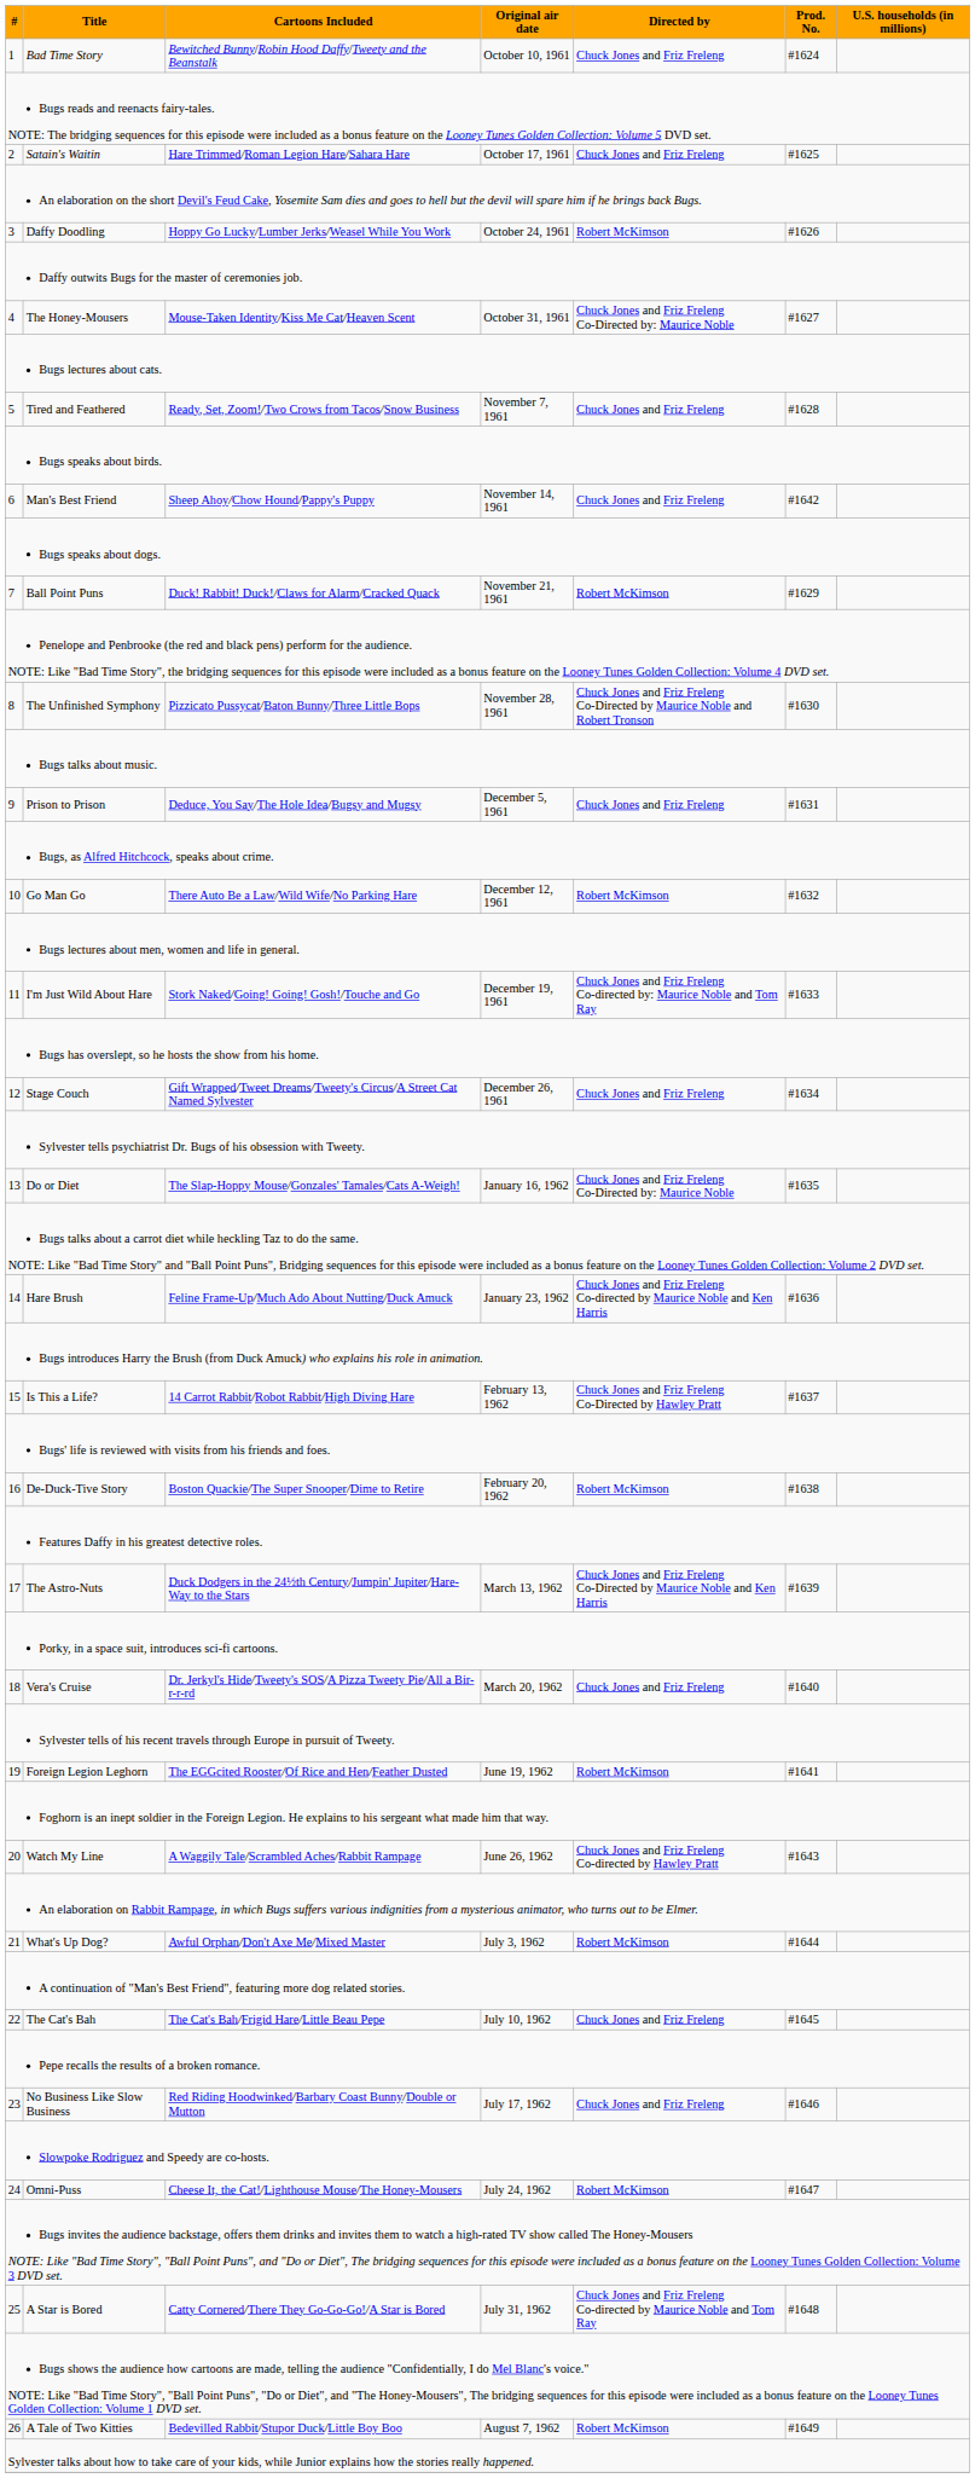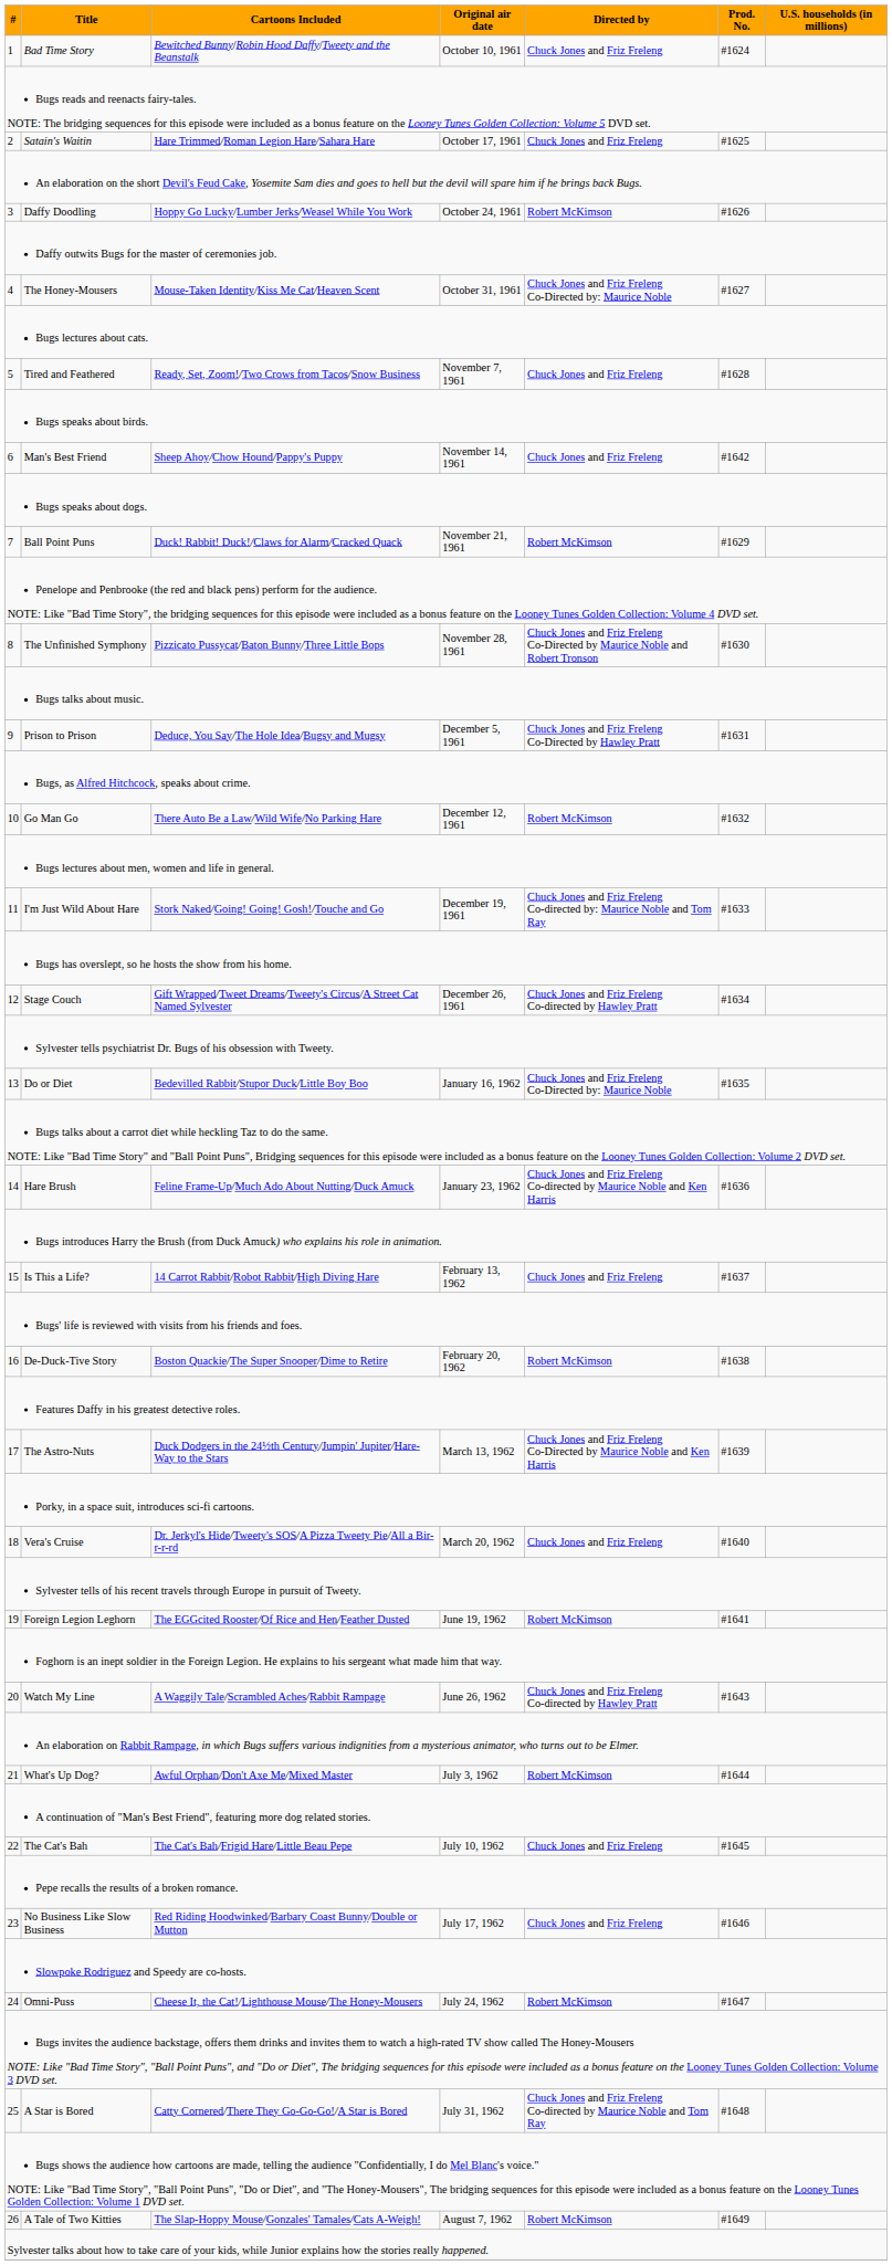 <table class="wikitable">
 <tr>
 <th style="background:orange;">#</th>
 <th style="background:orange;">Title</th>
 <th style="background:orange;">Cartoons Included</th>
 <th style="background:orange;">Original air date</th>
 <th style="background:orange;">Directed by</th>
 <th style="background:orange;">Prod. No.</th>
 <th style="background:orange;">U.S. households (in millions)</th>
 </tr>
 <tr>
 <td>1</td>
 <td><em>Bad Time Story</em></td>
 <td><em><a href='#'>Bewitched Bunny</a></em>/<em><a href='#'>Robin Hood Daffy</a></em>/<em><a href='#'>Tweety and the Beanstalk</a></em></td>
 <td>October 10, 1961</td>
 <td><a href='#'>Chuck Jones</a> and <a href='#'>Friz Freleng</a></td>
 <td>#1624</td>
 <td></td>
 </tr>
 <tr>
 <td colspan="7"><br><ul><li>Bugs reads and reenacts fairy-tales.</li></ul>NOTE: The bridging sequences for this episode were included as a bonus feature on the <em><a href='#'>Looney Tunes Golden Collection: Volume 5</a></em> DVD set.</td>
 </tr>
 <tr>
 <td>2</td>
 <td><em>Satain's Waitin<strong></td>
 <td></em><a href='#'>Hare Trimmed</a><em>/</em><a href='#'>Roman Legion Hare</a><em>/</em><a href='#'>Sahara Hare</a><em></td>
 <td>October 17, 1961</td>
 <td><a href='#'>Chuck Jones</a> and <a href='#'>Friz Freleng</a></td>
 <td>#1625</td>
 <td></td>
 </tr>
 <tr>
 <td colspan="7"><br><ul><li>An elaboration on the short </em><a href='#'>Devil's Feud Cake</a><em>, Yosemite Sam dies and goes to hell but the devil will spare him if he brings back Bugs.</li></ul></td>
 </tr>
 <tr>
 <td>3</td>
 <td></em>Daffy Doodling<em></td>
 <td></em><a href='#'>Hoppy Go Lucky</a><em>/</em><a href='#'>Lumber Jerks</a><em>/</em><a href='#'>Weasel While You Work</a><em></td>
 <td>October 24, 1961</td>
 <td><a href='#'>Robert McKimson</a></td>
 <td>#1626</td>
 <td></td>
 </tr>
 <tr>
 <td colspan="7"><br><ul><li>Daffy outwits Bugs for the master of ceremonies job.</li></ul></td>
 </tr>
 <tr>
 <td>4</td>
 <td></em>The Honey-Mousers<em></td>
 <td></em><a href='#'>Mouse-Taken Identity</a><em>/</em><a href='#'>Kiss Me Cat</a><em>/</em><a href='#'>Heaven Scent</a><em></td>
 <td>October 31, 1961</td>
 <td><a href='#'>Chuck Jones</a> and <a href='#'>Friz Freleng</a><br>Co-Directed by: <a href='#'>Maurice Noble</a></td>
 <td>#1627</td>
 <td></td>
 </tr>
 <tr>
 <td colspan="7"><br><ul><li>Bugs lectures about cats.</li></ul></td>
 </tr>
 <tr>
 <td>5</td>
 <td></em>Tired and Feathered<em></td>
 <td></em><a href='#'>Ready, Set, Zoom!</a><em>/</em><a href='#'>Two Crows from Tacos</a><em>/</em><a href='#'>Snow Business</a><em></td>
 <td>November 7, 1961</td>
 <td><a href='#'>Chuck Jones</a> and <a href='#'>Friz Freleng</a></td>
 <td>#1628</td>
 <td></td>
 </tr>
 <tr>
 <td colspan="7"><br><ul><li>Bugs speaks about birds.</li></ul></td>
 </tr>
 <tr>
 <td>6</td>
 <td></em>Man's Best Friend<em></td>
 <td></em><a href='#'>Sheep Ahoy</a><em>/</em><a href='#'>Chow Hound</a><em>/</em><a href='#'>Pappy's Puppy</a><em></td>
 <td>November 14, 1961</td>
 <td><a href='#'>Chuck Jones</a> and <a href='#'>Friz Freleng</a></td>
 <td>#1642</td>
 <td></td>
 </tr>
 <tr>
 <td colspan="7"><br><ul><li>Bugs speaks about dogs.</li></ul></td>
 </tr>
 <tr>
 <td>7</td>
 <td></em>Ball Point Puns<em></td>
 <td></em><a href='#'>Duck! Rabbit! Duck!</a><em>/</em><a href='#'>Claws for Alarm</a><em>/</em><a href='#'>Cracked Quack</a><em></td>
 <td>November 21, 1961</td>
 <td><a href='#'>Robert McKimson</a></td>
 <td>#1629</td>
 <td></td>
 </tr>
 <tr>
 <td colspan="7"><br><ul><li>Penelope and Penbrooke (the red and black pens) perform for the audience.</li></ul>NOTE: Like "Bad Time Story", the bridging sequences for this episode were included as a bonus feature on the </em><a href='#'>Looney Tunes Golden Collection: Volume 4</a><em> DVD set.</td>
 </tr>
 <tr>
 <td>8</td>
 <td></em>The Unfinished Symphony<em></td>
 <td></em><a href='#'>Pizzicato Pussycat</a><em>/</em><a href='#'>Baton Bunny</a><em>/</em><a href='#'>Three Little Bops</a><em></td>
 <td>November 28, 1961</td>
 <td><a href='#'>Chuck Jones</a> and <a href='#'>Friz Freleng</a><br>Co-Directed by <a href='#'>Maurice Noble</a> and <a href='#'>Robert Tronson</a></td>
 <td>#1630</td>
 <td></td>
 </tr>
 <tr>
 <td colspan="7"><br><ul><li>Bugs talks about music.</li></ul></td>
 </tr>
 <tr>
 <td>9</td>
 <td></em>Prison to Prison<em></td>
 <td></em><a href='#'>Deduce, You Say</a><em>/</em><a href='#'>The Hole Idea</a><em>/</em><a href='#'>Bugsy and Mugsy</a><em></td>
 <td>December 5, 1961</td>
-<td><a href='#'>Chuck Jones</a> and <a href='#'>Friz Freleng</a></td>
+<td><a href='#'>Chuck Jones</a> and <a href='#'>Friz Freleng</a><br>Co-Directed by <a href='#'>Hawley Pratt</a></td>
 <td>#1631</td>
 <td></td>
 </tr>
 <tr>
 <td colspan="7"><br><ul><li>Bugs, as <a href='#'>Alfred Hitchcock</a>, speaks about crime.</li></ul></td>
 </tr>
 <tr>
 <td>10</td>
 <td></em>Go Man Go<em></td>
 <td></em><a href='#'>There Auto Be a Law</a><em>/</em><a href='#'>Wild Wife</a><em>/</em><a href='#'>No Parking Hare</a><em></td>
 <td>December 12, 1961</td>
 <td><a href='#'>Robert McKimson</a></td>
 <td>#1632</td>
 <td></td>
 </tr>
 <tr>
 <td colspan="7"><br><ul><li>Bugs lectures about men, women and life in general.</li></ul></td>
 </tr>
 <tr>
 <td>11</td>
 <td></em>I'm Just Wild About Hare<em></td>
 <td></em><a href='#'>Stork Naked</a><em>/</em><a href='#'>Going! Going! Gosh!</a><em>/</em><a href='#'>Touche and Go</a><em></td>
 <td>December 19, 1961</td>
 <td><a href='#'>Chuck Jones</a> and <a href='#'>Friz Freleng</a><br>Co-directed by: <a href='#'>Maurice Noble</a> and <a href='#'>Tom Ray</a></td>
 <td>#1633</td>
 <td></td>
 </tr>
 <tr>
 <td colspan="7"><br><ul><li>Bugs has overslept, so he hosts the show from his home.</li></ul></td>
 </tr>
 <tr>
 <td>12</td>
 <td></em>Stage Couch<em></td>
 <td></em><a href='#'>Gift Wrapped</a><em>/</em><a href='#'>Tweet Dreams</a><em>/</em><a href='#'>Tweety's Circus</a><em>/</em><a href='#'>A Street Cat Named Sylvester</a><em></td>
 <td>December 26, 1961</td>
-<td><a href='#'>Chuck Jones</a> and <a href='#'>Friz Freleng</a></td>
+<td><a href='#'>Chuck Jones</a> and <a href='#'>Friz Freleng</a><br>Co-directed by <a href='#'>Hawley Pratt</a></td>
 <td>#1634</td>
 <td></td>
 </tr>
 <tr>
 <td colspan="7"><br><ul><li>Sylvester tells psychiatrist Dr. Bugs of his obsession with Tweety.</li></ul></td>
 </tr>
 <tr>
 <td>13</td>
 <td></em>Do or Diet<em></td>
-<td></em><a href='#'>The Slap-Hoppy Mouse</a><em>/</em><a href='#'>Gonzales' Tamales</a><em>/</em><a href='#'>Cats A-Weigh!</a><em></td>
+<td></em><a href='#'>Bedevilled Rabbit</a><em>/</em><a href='#'>Stupor Duck</a><em>/</em><a href='#'>Little Boy Boo</a><em></td>
 <td>January 16, 1962</td>
 <td><a href='#'>Chuck Jones</a> and <a href='#'>Friz Freleng</a><br>Co-Directed by: <a href='#'>Maurice Noble</a></td>
 <td>#1635</td>
 <td></td>
 </tr>
 <tr>
 <td colspan="7"><br><ul><li>Bugs talks about a carrot diet while heckling Taz to do the same.</li></ul>NOTE: Like "Bad Time Story" and "Ball Point Puns", Bridging sequences for this episode were included as a bonus feature on the </em><a href='#'>Looney Tunes Golden Collection: Volume 2</a><em> DVD set.</td>
 </tr>
 <tr>
 <td>14</td>
 <td></em>Hare Brush<em></td>
 <td></em><a href='#'>Feline Frame-Up</a><em>/</em><a href='#'>Much Ado About Nutting</a><em>/</em><a href='#'>Duck Amuck</a><em></td>
 <td>January 23, 1962</td>
 <td><a href='#'>Chuck Jones</a> and <a href='#'>Friz Freleng</a><br>Co-directed by <a href='#'>Maurice Noble</a> and <a href='#'>Ken Harris</a></td>
 <td>#1636</td>
 <td></td>
 </tr>
 <tr>
 <td colspan="7"><br><ul><li>Bugs introduces Harry the Brush (from </em>Duck Amuck<em>) who explains his role in animation.</li></ul></td>
 </tr>
 <tr>
 <td>15</td>
 <td></em>Is This a Life?<em></td>
 <td></em><a href='#'>14 Carrot Rabbit</a><em>/</em><a href='#'>Robot Rabbit</a><em>/</em><a href='#'>High Diving Hare</a><em></td>
 <td>February 13, 1962</td>
-<td><a href='#'>Chuck Jones</a> and <a href='#'>Friz Freleng</a><br>Co-Directed by <a href='#'>Hawley Pratt</a></td>
+<td><a href='#'>Chuck Jones</a> and <a href='#'>Friz Freleng</a></td>
 <td>#1637</td>
 <td></td>
 </tr>
 <tr>
 <td colspan="7"><br><ul><li>Bugs' life is reviewed with visits from his friends and foes.</li></ul></td>
 </tr>
 <tr>
 <td>16</td>
 <td></em>De-Duck-Tive Story<em></td>
 <td></em><a href='#'>Boston Quackie</a><em>/</em><a href='#'>The Super Snooper</a><em>/</em><a href='#'>Dime to Retire</a><em></td>
 <td>February 20, 1962</td>
 <td><a href='#'>Robert McKimson</a></td>
 <td>#1638</td>
 <td></td>
 </tr>
 <tr>
 <td colspan="7"><br><ul><li>Features Daffy in his greatest detective roles.</li></ul></td>
 </tr>
 <tr>
 <td>17</td>
 <td></em>The Astro-Nuts<em></td>
 <td></em><a href='#'>Duck Dodgers in the 24½th Century</a><em>/</em><a href='#'>Jumpin' Jupiter</a><em>/</em><a href='#'>Hare-Way to the Stars</a><em></td>
 <td>March 13, 1962</td>
 <td><a href='#'>Chuck Jones</a> and <a href='#'>Friz Freleng</a><br>Co-Directed by <a href='#'>Maurice Noble</a> and <a href='#'>Ken Harris</a></td>
 <td>#1639</td>
 <td></td>
 </tr>
 <tr>
 <td colspan="7"><br><ul><li>Porky, in a space suit, introduces sci-fi cartoons.</li></ul></td>
 </tr>
 <tr>
 <td>18</td>
 <td></em>Vera's Cruise<em></td>
 <td></em><a href='#'>Dr. Jerkyl's Hide</a><em>/</em><a href='#'>Tweety's SOS</a><em>/</em><a href='#'>A Pizza Tweety Pie</a><em>/</em><a href='#'>All a Bir-r-r-rd</a><em></td>
 <td>March 20, 1962</td>
 <td><a href='#'>Chuck Jones</a> and <a href='#'>Friz Freleng</a></td>
 <td>#1640</td>
 <td></td>
 </tr>
 <tr>
 <td colspan="7"><br><ul><li>Sylvester tells of his recent travels through Europe in pursuit of Tweety.</li></ul></td>
 </tr>
 <tr>
 <td>19</td>
 <td></em>Foreign Legion Leghorn<em></td>
 <td></em><a href='#'>The EGGcited Rooster</a><em>/</em><a href='#'>Of Rice and Hen</a><em>/</em><a href='#'>Feather Dusted</a><em></td>
 <td>June 19, 1962</td>
 <td><a href='#'>Robert McKimson</a></td>
 <td>#1641</td>
 <td></td>
 </tr>
 <tr>
 <td colspan="7"><br><ul><li>Foghorn is an inept soldier in the Foreign Legion. He explains to his sergeant what made him that way.</li></ul></td>
 </tr>
 <tr>
 <td>20</td>
 <td></em>Watch My Line<em></td>
 <td></em><a href='#'>A Waggily Tale</a><em>/</em><a href='#'>Scrambled Aches</a><em>/</em><a href='#'>Rabbit Rampage</a><em></td>
 <td>June 26, 1962</td>
 <td><a href='#'>Chuck Jones</a> and <a href='#'>Friz Freleng</a><br>Co-directed by <a href='#'>Hawley Pratt</a></td>
 <td>#1643</td>
 <td></td>
 </tr>
 <tr>
 <td colspan="7"><br><ul><li>An elaboration on </em><a href='#'>Rabbit Rampage</a><em>, in which Bugs suffers various indignities from a mysterious animator, who turns out to be Elmer.</li></ul></td>
 </tr>
 <tr>
 <td>21</td>
 <td></em>What's Up Dog?<em></td>
 <td></em><a href='#'>Awful Orphan</a><em>/</em><a href='#'>Don't Axe Me</a><em>/</em><a href='#'>Mixed Master</a><em></td>
 <td>July 3, 1962</td>
 <td><a href='#'>Robert McKimson</a></td>
 <td>#1644</td>
 <td></td>
 </tr>
 <tr>
 <td colspan="7"><br><ul><li>A continuation of "Man's Best Friend", featuring more dog related stories.</li></ul></td>
 </tr>
 <tr>
 <td>22</td>
 <td></em>The Cat's Bah<em></td>
 <td></em><a href='#'>The Cat's Bah</a><em>/</em><a href='#'>Frigid Hare</a><em>/</em><a href='#'>Little Beau Pepe</a><em></td>
 <td>July 10, 1962</td>
 <td><a href='#'>Chuck Jones</a> and <a href='#'>Friz Freleng</a></td>
 <td>#1645</td>
 <td></td>
 </tr>
 <tr>
 <td colspan="7"><br><ul><li>Pepe recalls the results of a broken romance.</li></ul></td>
 </tr>
 <tr>
 <td>23</td>
 <td></em>No Business Like Slow Business<em></td>
 <td></em><a href='#'>Red Riding Hoodwinked</a><em>/</em><a href='#'>Barbary Coast Bunny</a><em>/</em><a href='#'>Double or Mutton</a><em></td>
 <td>July 17, 1962</td>
 <td><a href='#'>Chuck Jones</a> and <a href='#'>Friz Freleng</a></td>
 <td>#1646</td>
 <td></td>
 </tr>
 <tr>
 <td colspan="7"><br><ul><li><a href='#'>Slowpoke Rodriguez</a> and Speedy are co-hosts.</li></ul></td>
 </tr>
 <tr>
 <td>24</td>
 <td></em>Omni-Puss<em></td>
 <td></em><a href='#'>Cheese It, the Cat!</a><em>/</em><a href='#'>Lighthouse Mouse</a><em>/</em><a href='#'>The Honey-Mousers</a><em></td>
 <td>July 24, 1962</td>
 <td><a href='#'>Robert McKimson</a></td>
 <td>#1647</td>
 <td></td>
 </tr>
 <tr>
 <td colspan="7"><br><ul><li>Bugs invites the audience backstage, offers them drinks and invites them to watch a high-rated TV show called </em>The Honey-Mousers<em></li></ul>NOTE: Like "Bad Time Story", "Ball Point Puns", and "Do or Diet", The bridging sequences for this episode were included as a bonus feature on the </em><a href='#'>Looney Tunes Golden Collection: Volume 3</a><em> DVD set.</td>
 </tr>
 <tr>
 <td>25</td>
 <td></em>A Star is Bored<em></td>
 <td></em><a href='#'>Catty Cornered</a><em>/</em><a href='#'>There They Go-Go-Go!</a><em>/</em><a href='#'>A Star is Bored</a><em></td>
 <td>July 31, 1962</td>
 <td><a href='#'>Chuck Jones</a> and <a href='#'>Friz Freleng</a><br>Co-directed by <a href='#'>Maurice Noble</a> and <a href='#'>Tom Ray</a></td>
 <td>#1648</td>
 <td></td>
 </tr>
 <tr>
 <td colspan="7"><br><ul><li>Bugs shows the audience how cartoons are made, telling the audience "Confidentially, I do <a href='#'>Mel Blanc</a>'s voice."</li></ul>NOTE: Like "Bad Time Story", "Ball Point Puns", "Do or Diet", and "The Honey-Mousers", The bridging sequences for this episode were included as a bonus feature on the </em><a href='#'>Looney Tunes Golden Collection: Volume 1</a><em> DVD set.</td>
 </tr>
 <tr>
 <td>26</td>
 <td></em>A Tale of Two Kitties<em></td>
-<td></em><a href='#'>Bedevilled Rabbit</a><em>/</em><a href='#'>Stupor Duck</a><em>/</em><a href='#'>Little Boy Boo</a><em></td>
+<td></em><a href='#'>The Slap-Hoppy Mouse</a><em>/</em><a href='#'>Gonzales' Tamales</a><em>/</em><a href='#'>Cats A-Weigh!</a><em></td>
 <td>August 7, 1962</td>
 <td><a href='#'>Robert McKimson</a></td>
 <td>#1649</td>
 <td></td>
 </tr>
 <tr>
 <td colspan="7"><br>Sylvester talks about how to take care of your kids, while Junior explains how the stories </em>really<em> happened.</td>
 </tr>
 <tr>
 </tr>
 </table>
